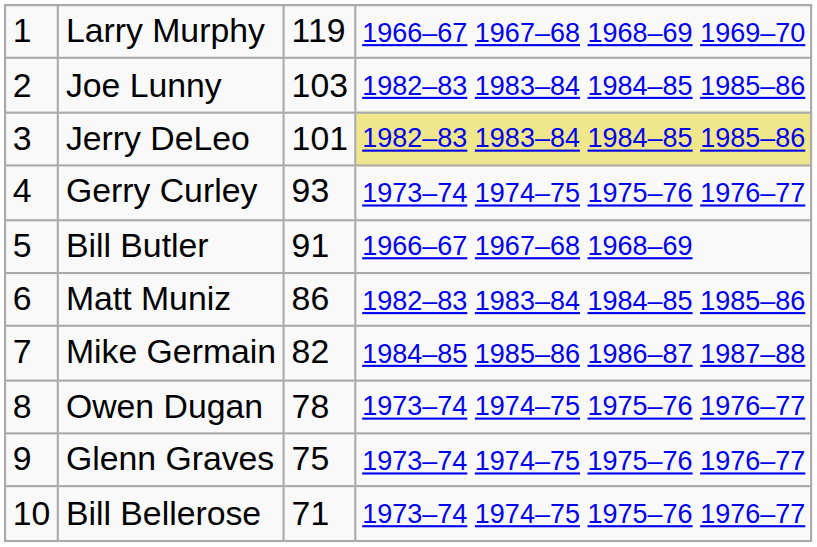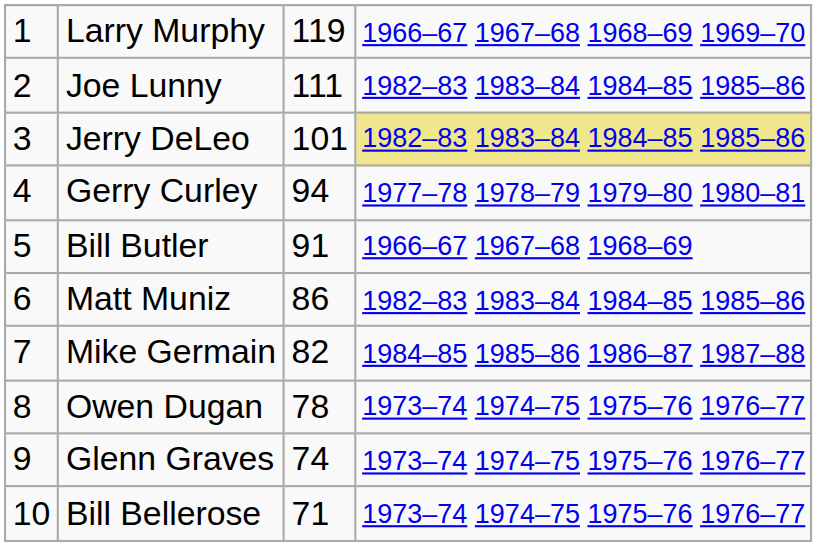 <table class="wikitable">
 <tr>
 </tr>
 <tr>
 <td>1</td>
 <td>Larry Murphy</td>
 <td>119</td>
 <td style="font-size:80%;"><a href='#'>1966–67</a> <a href='#'>1967–68</a> <a href='#'>1968–69</a> <a href='#'>1969–70</a></td>
 </tr>
 <tr>
 <td>2</td>
 <td>Joe Lunny</td>
-<td>103</td>
+<td>111</td>
 <td style="font-size:80%;"><a href='#'>1982–83</a> <a href='#'>1983–84</a> <a href='#'>1984–85</a> <a href='#'>1985–86</a></td>
 </tr>
 <tr>
 <td>3</td>
 <td>Jerry DeLeo</td>
 <td>101</td>
 <td style="background: khaki; font-size:80%;"><a href='#'>1982–83</a> <a href='#'>1983–84</a> <a href='#'>1984–85</a> <a href='#'>1985–86</a></td>
 </tr>
 <tr>
 <td>4</td>
 <td>Gerry Curley</td>
-<td>93</td>
-<td style="font-size:80%;"><a href='#'>1973–74</a> <a href='#'>1974–75</a> <a href='#'>1975–76</a> <a href='#'>1976–77</a></td>
+<td>94</td>
+<td style="font-size:80%;"><a href='#'>1977–78</a> <a href='#'>1978–79</a> <a href='#'>1979–80</a> <a href='#'>1980–81</a></td>
 </tr>
 <tr>
 <td>5</td>
 <td>Bill Butler</td>
 <td>91</td>
 <td style="font-size:80%;"><a href='#'>1966–67</a> <a href='#'>1967–68</a> <a href='#'>1968–69</a></td>
 </tr>
 <tr>
 <td>6</td>
 <td>Matt Muniz</td>
 <td>86</td>
 <td style="font-size:80%;"><a href='#'>1982–83</a> <a href='#'>1983–84</a> <a href='#'>1984–85</a> <a href='#'>1985–86</a></td>
 </tr>
 <tr>
 <td>7</td>
 <td>Mike Germain</td>
 <td>82</td>
 <td style="font-size:80%;"><a href='#'>1984–85</a> <a href='#'>1985–86</a> <a href='#'>1986–87</a> <a href='#'>1987–88</a></td>
 </tr>
 <tr>
 <td>8</td>
 <td>Owen Dugan</td>
 <td>78</td>
 <td style="font-size:80%;"><a href='#'>1973–74</a> <a href='#'>1974–75</a> <a href='#'>1975–76</a> <a href='#'>1976–77</a></td>
 </tr>
 <tr>
 <td>9</td>
 <td>Glenn Graves</td>
-<td>75</td>
+<td>74</td>
 <td style="font-size:80%;"><a href='#'>1973–74</a> <a href='#'>1974–75</a> <a href='#'>1975–76</a> <a href='#'>1976–77</a></td>
 </tr>
 <tr>
 <td>10</td>
 <td>Bill Bellerose</td>
 <td>71</td>
 <td style="font-size:80%;"><a href='#'>1973–74</a> <a href='#'>1974–75</a> <a href='#'>1975–76</a> <a href='#'>1976–77</a></td>
 </tr>
 </table>
